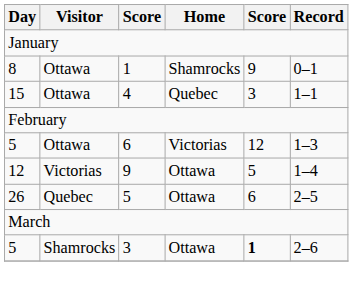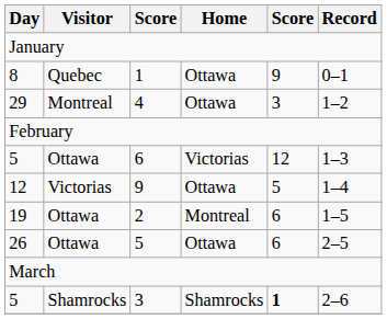 <table class="wikitable">
 <tr>
 <th>Day</th>
 <th>Visitor</th>
 <th>Score</th>
 <th>Home</th>
 <th>Score</th>
 <th>Record</th>
 </tr>
 <tr>
 <td colspan=6 valign=top>January</td>
 </tr>
 <tr>
 <td>8</td>
+<td>Quebec</td>
+<td>1</td>
 <td>Ottawa</td>
-<td>1</td>
-<td>Shamrocks</td>
 <td>9</td>
 <td>0–1</td>
 </tr>
 <tr>
-<td>15</td>
+<td>29</td>
+<td>Montreal</td>
+<td>4</td>
 <td>Ottawa</td>
-<td>4</td>
-<td>Quebec</td>
 <td>3</td>
-<td>1–1</td>
+<td>1–2</td>
 </tr>
 <tr>
 <td colspan=6 valign=top>February</td>
 </tr>
 <tr>
 <td>5</td>
 <td>Ottawa</td>
 <td>6</td>
 <td>Victorias</td>
 <td>12</td>
 <td>1–3</td>
 </tr>
 <tr>
 <td>12</td>
 <td>Victorias</td>
 <td>9</td>
 <td>Ottawa</td>
 <td>5</td>
 <td>1–4</td>
 </tr>
 <tr>
+<td>19</td>
+<td>Ottawa</td>
+<td>2</td>
+<td>Montreal</td>
+<td>6</td>
+<td>1–5</td>
+</tr>
+<tr>
 <td>26</td>
-<td>Quebec</td>
+<td>Ottawa</td>
 <td>5</td>
 <td>Ottawa</td>
 <td>6</td>
 <td>2–5</td>
 </tr>
 <tr>
 <td colspan=6 valign=top>March</td>
 </tr>
 <tr>
 <td>5</td>
 <td>Shamrocks</td>
 <td>3</td>
-<td>Ottawa</td>
+<td>Shamrocks</td>
 <td><strong>1</strong></td>
 <td>2–6</td>
 </tr>
 <tr>
 </tr>
 </table>
